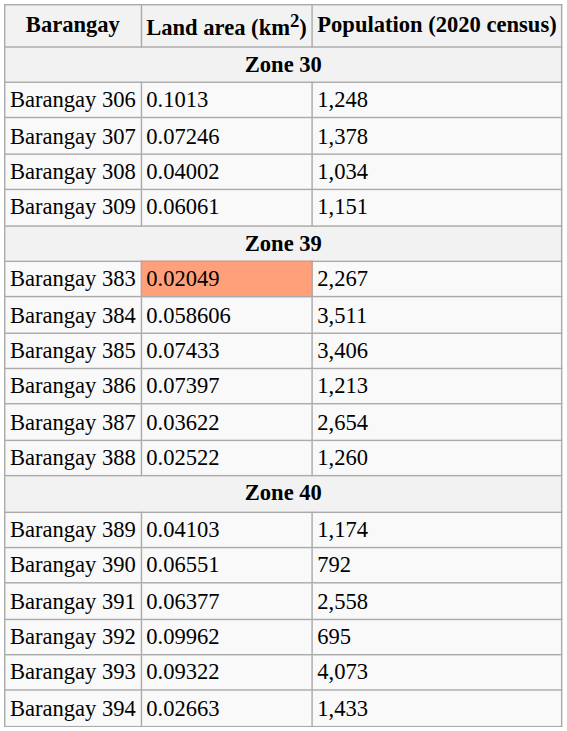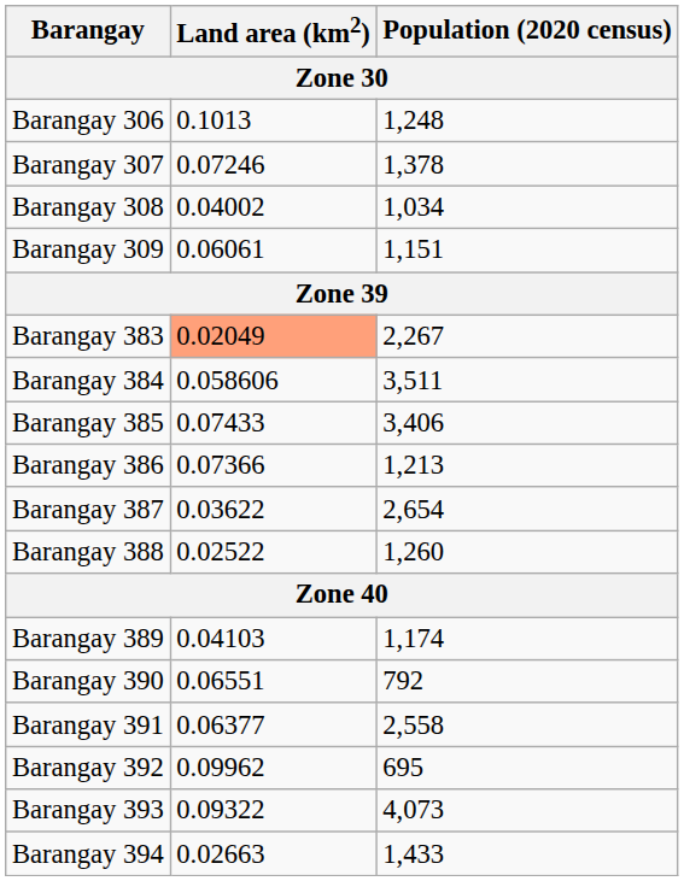 <table class="wikitable">
 <tr>
 <th>Barangay</th>
 <th>Land area (km<sup>2</sup>)</th>
 <th>Population (2020 census)</th>
 </tr>
 <tr>
 <th colspan=3>Zone 30</th>
 </tr>
 <tr>
 <td>Barangay 306</td>
 <td>0.1013</td>
 <td>1,248</td>
 </tr>
 <tr>
 <td>Barangay 307</td>
 <td>0.07246</td>
 <td>1,378</td>
 </tr>
 <tr>
 <td>Barangay 308</td>
 <td>0.04002</td>
 <td>1,034</td>
 </tr>
 <tr>
 <td>Barangay 309</td>
 <td>0.06061</td>
 <td>1,151</td>
 </tr>
 <tr>
 <th colspan=3>Zone 39</th>
 </tr>
 <tr>
 <td>Barangay 383</td>
 <td style="background: lightsalmon;">0.02049</td>
 <td>2,267</td>
 </tr>
 <tr>
 <td>Barangay 384</td>
 <td>0.058606</td>
 <td>3,511</td>
 </tr>
 <tr>
 <td>Barangay 385</td>
 <td>0.07433</td>
 <td>3,406</td>
 </tr>
 <tr>
 <td>Barangay 386</td>
-<td>0.07397</td>
+<td>0.07366</td>
 <td>1,213</td>
 </tr>
 <tr>
 <td>Barangay 387</td>
 <td>0.03622</td>
 <td>2,654</td>
 </tr>
 <tr>
 <td>Barangay 388</td>
 <td>0.02522</td>
 <td>1,260</td>
 </tr>
 <tr>
 <th colspan=3>Zone 40</th>
 </tr>
 <tr>
 <td>Barangay 389</td>
 <td>0.04103</td>
 <td>1,174</td>
 </tr>
 <tr>
 <td>Barangay 390</td>
 <td>0.06551</td>
 <td>792</td>
 </tr>
 <tr>
 <td>Barangay 391</td>
 <td>0.06377</td>
 <td>2,558</td>
 </tr>
 <tr>
 <td>Barangay 392</td>
 <td>0.09962</td>
 <td>695</td>
 </tr>
 <tr>
 <td>Barangay 393</td>
 <td>0.09322</td>
 <td>4,073</td>
 </tr>
 <tr>
 <td>Barangay 394</td>
 <td>0.02663</td>
 <td>1,433</td>
 </tr>
 </table>
